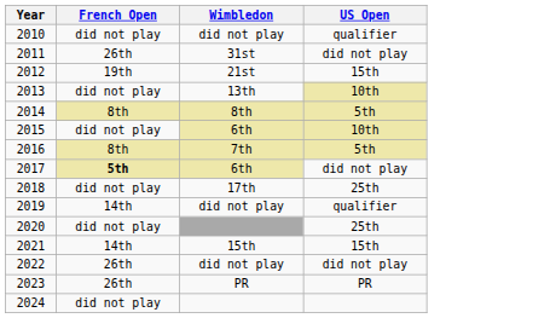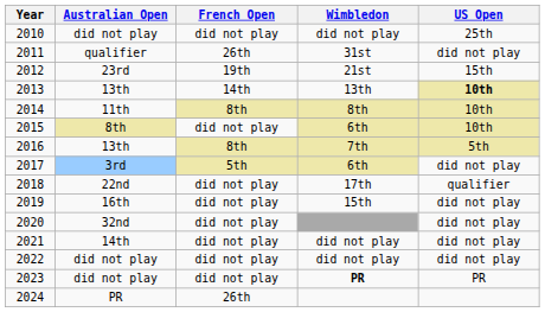 <table class=wikitable style=text-align:center>
 <tr>
 <th width=50>Year</th>
+<th width=130><a href='#'>Australian Open</a></th>
 <th width=130><a href='#'>French Open</a></th>
 <th width=130><a href='#'>Wimbledon</a></th>
 <th width=130><a href='#'>US Open</a></th>
 </tr>
 <tr>
 <td scope="row">2010</td>
 <td>did not play</td>
 <td>did not play</td>
-<td>qualifier</td>
+<td>did not play</td>
+<td>25th</td>
 </tr>
 <tr>
 <td scope="row">2011</td>
+<td>qualifier</td>
 <td>26th</td>
 <td>31st</td>
 <td>did not play</td>
 </tr>
 <tr>
 <td scope="row">2012</td>
+<td>23rd</td>
 <td>19th</td>
 <td>21st</td>
 <td>15th</td>
 </tr>
 <tr>
 <td scope="row">2013</td>
-<td>did not play</td>
 <td>13th</td>
+<td>14th</td>
+<td>13th</td>
+<td style=background:#eee8aa><strong>10th</strong></td>
+</tr>
+<tr>
+<td scope="row">2014</td>
+<td>11th</td>
+<td style=background:#eee8aa>8th</td>
+<td style=background:#eee8aa>8th</td>
 <td style=background:#eee8aa>10th</td>
 </tr>
 <tr>
-<td scope="row">2014</td>
+<td scope="row">2015</td>
 <td style=background:#eee8aa>8th</td>
-<td style=background:#eee8aa>8th</td>
-<td style=background:#eee8aa>5th</td>
-</tr>
-<tr>
-<td scope="row">2015</td>
 <td>did not play</td>
 <td style=background:#eee8aa>6th</td>
 <td style=background:#eee8aa>10th</td>
 </tr>
 <tr>
 <td scope="row">2016</td>
+<td>13th</td>
 <td style=background:#eee8aa>8th</td>
 <td style=background:#eee8aa>7th</td>
 <td style=background:#eee8aa>5th</td>
 </tr>
 <tr>
 <td scope="row">2017</td>
-<td style=background:#eee8aa><strong>5th</strong></td>
+<td style=background:#99ccff>3rd</td>
+<td style=background:#eee8aa>5th</td>
 <td style=background:#eee8aa>6th</td>
 <td>did not play</td>
 </tr>
 <tr>
 <td scope="row">2018</td>
+<td>22nd</td>
 <td>did not play</td>
 <td>17th</td>
-<td>25th</td>
+<td>qualifier</td>
 </tr>
 <tr>
 <td scope="row">2019</td>
-<td>14th</td>
+<td>16th</td>
 <td>did not play</td>
-<td>qualifier</td>
+<td>15th</td>
+<td>did not play</td>
 </tr>
 <tr>
 <td scope="row">2020</td>
+<td>32nd</td>
 <td>did not play</td>
 <td bgcolor="darkgray"></td>
-<td>25th</td>
+<td>did not play</td>
 </tr>
 <tr>
 <td scope="row">2021</td>
 <td>14th</td>
-<td>15th</td>
-<td>15th</td>
+<td>did not play</td>
+<td>did not play</td>
+<td>did not play</td>
 </tr>
 <tr>
 <td scope="row">2022</td>
-<td>26th</td>
+<td>did not play</td>
+<td>did not play</td>
 <td>did not play</td>
 <td>did not play</td>
 </tr>
 <tr>
 <td scope="row">2023</td>
-<td>26th</td>
-<td>PR</td>
+<td>did not play</td>
+<td>did not play</td>
+<td><strong>PR</strong></td>
 <td>PR</td>
 </tr>
 <tr>
 <td scope="row">2024</td>
-<td>did not play</td>
+<td>PR</td>
+<td>26th</td>
 <td></td>
 <td></td>
 </tr>
 </table>
